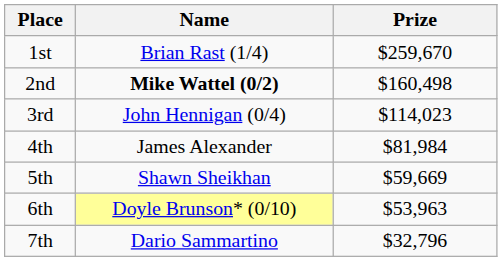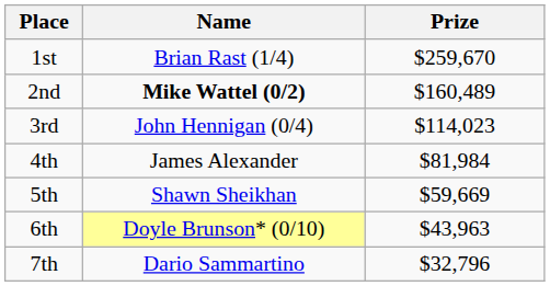 <table class="wikitable">
 <tr>
 <th width="50">Place</th>
 <th width="200">Name</th>
 <th width="125">Prize</th>
 </tr>
 <tr>
 <td align = "center">1st</td>
 <td align = "center"><a href='#'>Brian Rast</a> (1/4)</td>
 <td align = "center">$259,670</td>
 </tr>
 <tr>
 <td align = "center">2nd</td>
 <td align = "center"><strong>Mike Wattel (0/2)</strong></td>
-<td align = "center">$160,498</td>
+<td align = "center">$160,489</td>
 </tr>
 <tr>
 <td align = "center">3rd</td>
 <td align = "center"><a href='#'>John Hennigan</a> (0/4)</td>
 <td align = "center">$114,023</td>
 </tr>
 <tr>
 <td align = "center">4th</td>
 <td align = "center">James Alexander</td>
 <td align = "center">$81,984</td>
 </tr>
 <tr>
 <td align = "center">5th</td>
 <td align = "center"><a href='#'>Shawn Sheikhan</a></td>
 <td align = "center">$59,669</td>
 </tr>
 <tr>
 <td align = "center">6th</td>
 <td align = "center" "center" bgcolor="#FFFF99"><a href='#'>Doyle Brunson</a>* (0/10)</td>
-<td align = "center">$53,963</td>
+<td align = "center">$43,963</td>
 </tr>
 <tr>
 <td align = "center">7th</td>
 <td align = "center"><a href='#'>Dario Sammartino</a></td>
 <td align = "center">$32,796</td>
 </tr>
 </table>
